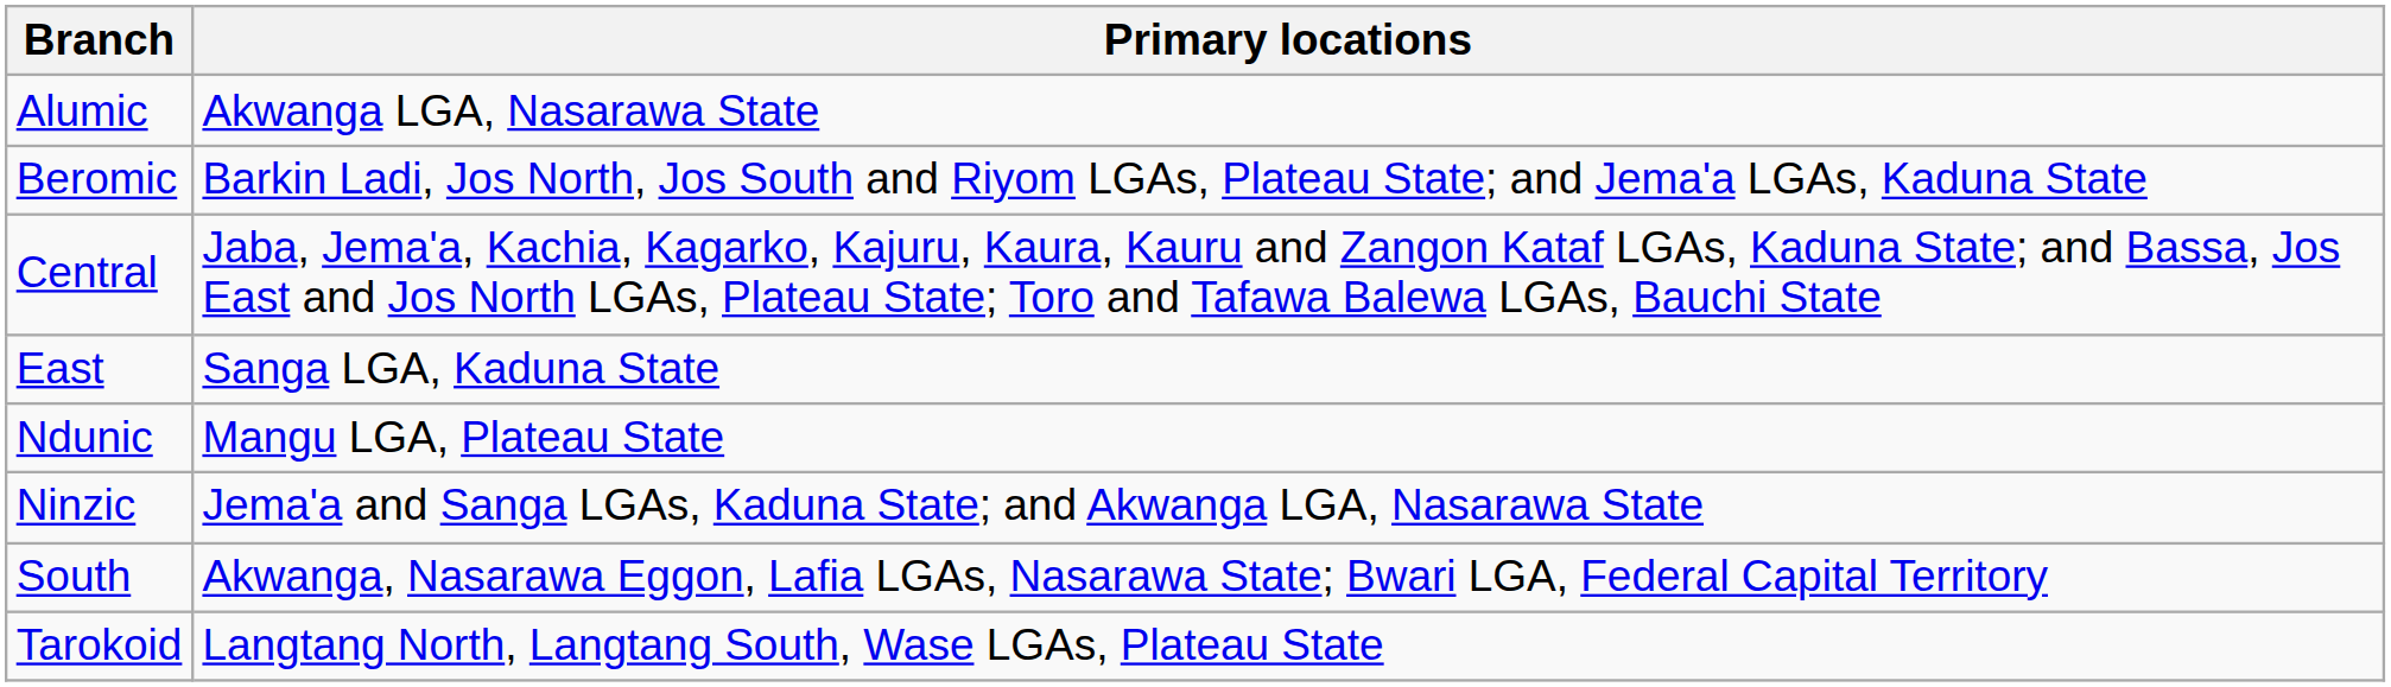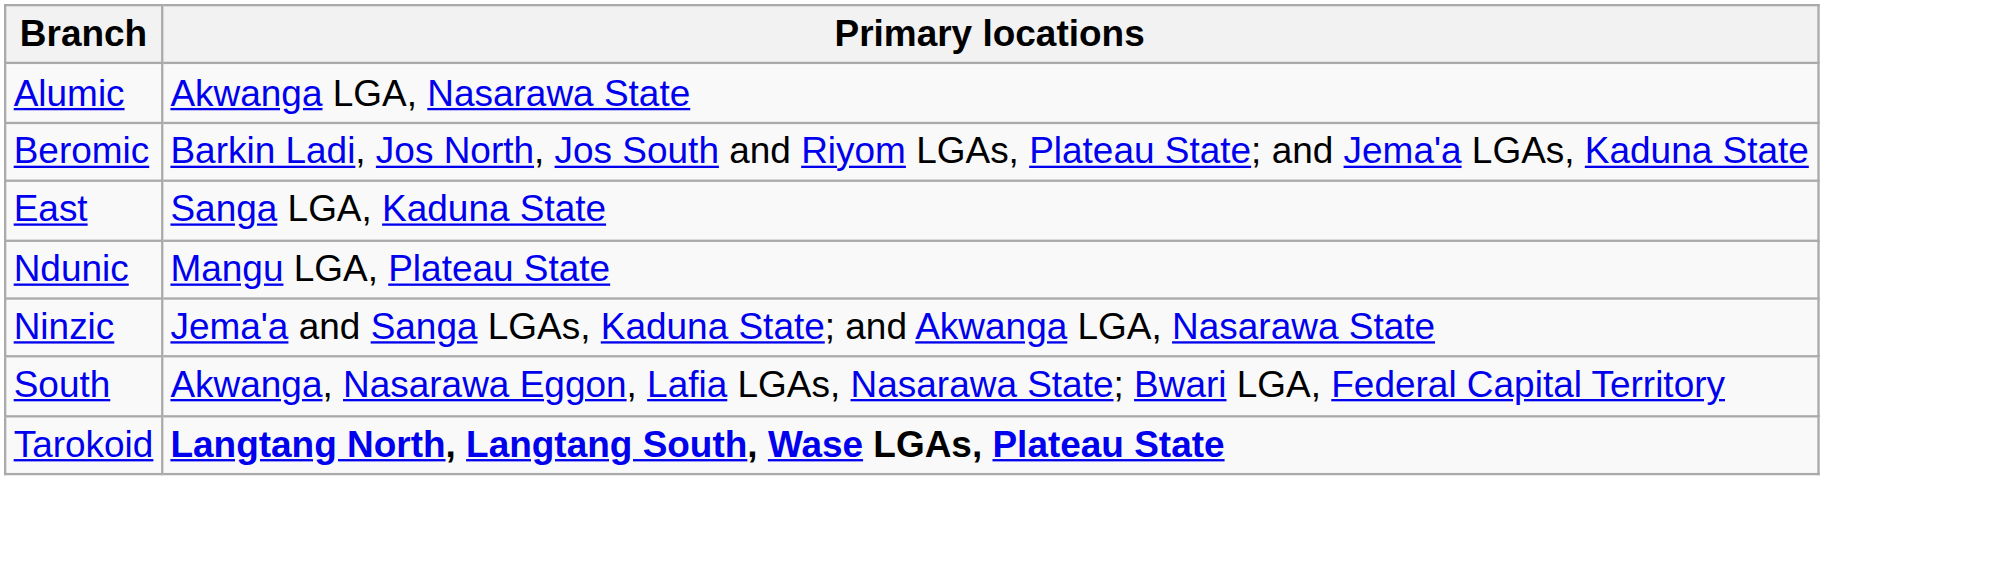 <table class="wikitable">
 <tr>
 <th>Branch</th>
 <th>Primary locations</th>
 </tr>
 <tr>
 <td><a href='#'>Alumic</a></td>
 <td><a href='#'>Akwanga</a> LGA, <a href='#'>Nasarawa State</a></td>
 </tr>
 <tr>
 <td><a href='#'>Beromic</a></td>
 <td><a href='#'>Barkin Ladi</a>, <a href='#'>Jos North</a>, <a href='#'>Jos South</a> and <a href='#'>Riyom</a> LGAs, <a href='#'>Plateau State</a>; and <a href='#'>Jema'a</a> LGAs, <a href='#'>Kaduna State</a></td>
-</tr>
-<tr>
-<td><a href='#'>Central</a></td>
-<td><a href='#'>Jaba</a>, <a href='#'>Jema'a</a>, <a href='#'>Kachia</a>, <a href='#'>Kagarko</a>, <a href='#'>Kajuru</a>, <a href='#'>Kaura</a>, <a href='#'>Kauru</a> and <a href='#'>Zangon Kataf</a> LGAs, <a href='#'>Kaduna State</a>; and <a href='#'>Bassa</a>, <a href='#'>Jos East</a> and <a href='#'>Jos North</a> LGAs, <a href='#'>Plateau State</a>; <a href='#'>Toro</a> and <a href='#'>Tafawa Balewa</a> LGAs, <a href='#'>Bauchi State</a></td>
 </tr>
 <tr>
 <td><a href='#'>East</a></td>
 <td><a href='#'>Sanga</a> LGA, <a href='#'>Kaduna State</a></td>
 </tr>
 <tr>
 <td><a href='#'>Ndunic</a></td>
 <td><a href='#'>Mangu</a> LGA, <a href='#'>Plateau State</a></td>
 </tr>
 <tr>
 <td><a href='#'>Ninzic</a></td>
 <td><a href='#'>Jema'a</a> and <a href='#'>Sanga</a> LGAs, <a href='#'>Kaduna State</a>; and <a href='#'>Akwanga</a> LGA, <a href='#'>Nasarawa State</a></td>
 </tr>
 <tr>
 <td><a href='#'>South</a></td>
 <td><a href='#'>Akwanga</a>, <a href='#'>Nasarawa Eggon</a>, <a href='#'>Lafia</a> LGAs, <a href='#'>Nasarawa State</a>; <a href='#'>Bwari</a> LGA, <a href='#'>Federal Capital Territory</a></td>
 </tr>
 <tr>
 <td><a href='#'>Tarokoid</a></td>
-<td><a href='#'>Langtang North</a>, <a href='#'>Langtang South</a>, <a href='#'>Wase</a> LGAs, <a href='#'>Plateau State</a></td>
+<td><strong><a href='#'>Langtang North</a>, <a href='#'>Langtang South</a>, <a href='#'>Wase</a> LGAs, <a href='#'>Plateau State</a></strong></td>
 </tr>
 </table>
